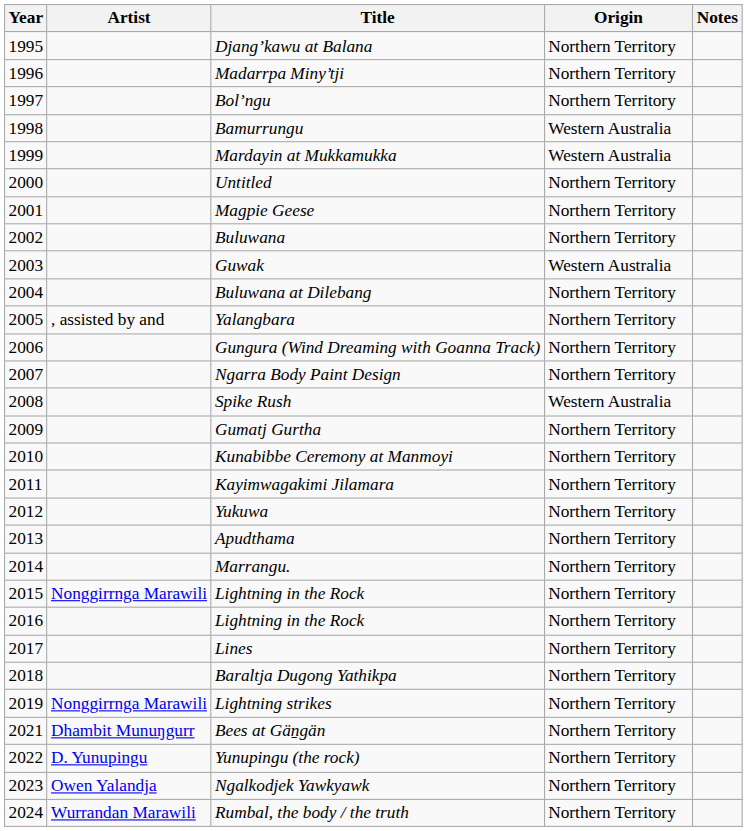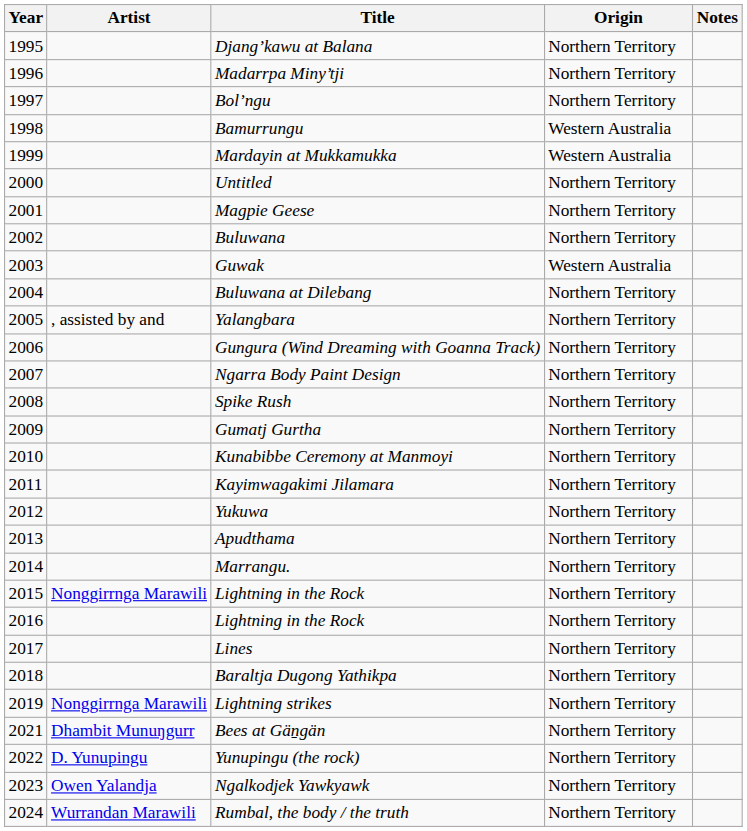 <table class="wikitable sortable">
 <tr>
 <th>Year</th>
 <th>Artist</th>
 <th>Title</th>
 <th>Origin</th>
 <th>Notes</th>
 </tr>
 <tr>
 <td>1995</td>
 <td></td>
 <td><em>Djang’kawu at Balana</em></td>
 <td>Northern Territory</td>
 <td></td>
 </tr>
 <tr>
 <td>1996</td>
 <td></td>
 <td><em>Madarrpa Miny’tji</em></td>
 <td>Northern Territory</td>
 <td></td>
 </tr>
 <tr>
 <td>1997</td>
 <td></td>
 <td><em>Bol’ngu</em></td>
 <td>Northern Territory</td>
 <td></td>
 </tr>
 <tr>
 <td>1998</td>
 <td></td>
 <td><em>Bamurrungu</em></td>
 <td>Western Australia</td>
 <td></td>
 </tr>
 <tr>
 <td>1999</td>
 <td></td>
 <td><em>Mardayin at Mukkamukka</em></td>
 <td>Western Australia</td>
 <td></td>
 </tr>
 <tr>
 <td>2000</td>
 <td></td>
 <td><em>Untitled</em></td>
 <td>Northern Territory</td>
 <td></td>
 </tr>
 <tr>
 <td>2001</td>
 <td></td>
 <td><em>Magpie Geese</em></td>
 <td>Northern Territory</td>
 <td></td>
 </tr>
 <tr>
 <td>2002</td>
 <td></td>
 <td><em>Buluwana</em></td>
 <td>Northern Territory   </td>
 <td></td>
 </tr>
 <tr>
 <td>2003</td>
 <td></td>
 <td><em>Guwak</em></td>
 <td>Western Australia</td>
 <td></td>
 </tr>
 <tr>
 <td>2004</td>
 <td></td>
 <td><em>Buluwana at Dilebang</em>    </td>
 <td>Northern Territory   </td>
 <td></td>
 </tr>
 <tr>
 <td>2005</td>
 <td>, assisted by  and </td>
 <td><em>Yalangbara</em></td>
 <td>Northern Territory </td>
 <td></td>
 </tr>
 <tr>
 <td>2006</td>
 <td></td>
 <td><em>Gungura (Wind Dreaming with Goanna Track)</em></td>
 <td>Northern Territory   </td>
 <td></td>
 </tr>
 <tr>
 <td>2007</td>
 <td></td>
 <td><em>Ngarra Body Paint Design</em></td>
 <td>Northern Territory</td>
 <td></td>
 </tr>
 <tr>
 <td>2008</td>
 <td></td>
 <td><em>Spike Rush</em></td>
-<td>Western Australia</td>
+<td>Northern Territory</td>
 <td></td>
 </tr>
 <tr>
 <td>2009</td>
 <td></td>
 <td><em>Gumatj Gurtha</em></td>
 <td>Northern Territory</td>
 <td></td>
 </tr>
 <tr>
 <td>2010</td>
 <td></td>
 <td><em>Kunabibbe Ceremony at Manmoyi</em></td>
 <td>Northern Territory</td>
 <td></td>
 </tr>
 <tr>
 <td>2011</td>
 <td></td>
 <td><em>Kayimwagakimi Jilamara</em></td>
 <td>Northern Territory</td>
 <td></td>
 </tr>
 <tr>
 <td>2012</td>
 <td></td>
 <td><em>Yukuwa</em></td>
 <td>Northern Territory</td>
 <td></td>
 </tr>
 <tr>
 <td>2013</td>
 <td></td>
 <td><em>Apudthama</em></td>
 <td>Northern Territory</td>
 <td></td>
 </tr>
 <tr>
 <td>2014</td>
 <td></td>
 <td><em>Marrangu.</em></td>
 <td>Northern Territory</td>
 <td></td>
 </tr>
 <tr>
 <td>2015</td>
 <td><a href='#'>Nonggirrnga Marawili</a></td>
 <td><em>Lightning in the Rock</em></td>
 <td>Northern Territory</td>
 <td></td>
 </tr>
 <tr>
 <td>2016</td>
 <td></td>
 <td><em>Lightning in the Rock</em></td>
 <td>Northern Territory</td>
 <td></td>
 </tr>
 <tr>
 <td>2017</td>
 <td></td>
 <td><em>Lines</em></td>
 <td>Northern Territory</td>
 <td></td>
 </tr>
 <tr>
 <td>2018</td>
 <td></td>
 <td><em>Baraltja Dugong Yathikpa</em></td>
 <td>Northern Territory</td>
 <td></td>
 </tr>
 <tr>
 <td>2019</td>
 <td><a href='#'>Nonggirrnga Marawili</a></td>
 <td><em>Lightning strikes</em></td>
 <td>Northern Territory</td>
 <td></td>
 </tr>
 <tr>
 <td>2021</td>
 <td><a href='#'>Dhambit Munuŋgurr</a></td>
 <td><em>Bees at Gäṉgän</em></td>
 <td>Northern Territory</td>
 <td></td>
 </tr>
 <tr>
 <td>2022</td>
 <td><a href='#'>D. Yunupingu</a></td>
 <td><em>Yunupingu (the rock)</em></td>
 <td>Northern Territory</td>
 <td></td>
 </tr>
 <tr>
 <td>2023</td>
 <td><a href='#'>Owen Yalandja</a></td>
 <td><em>Ngalkodjek Yawkyawk</em></td>
 <td>Northern Territory</td>
 <td></td>
 </tr>
 <tr>
 <td>2024</td>
 <td><a href='#'>Wurrandan Marawili</a></td>
 <td><em>Rumbal, the body / the truth</em></td>
 <td>Northern Territory</td>
 <td></td>
 </tr>
 </table>
